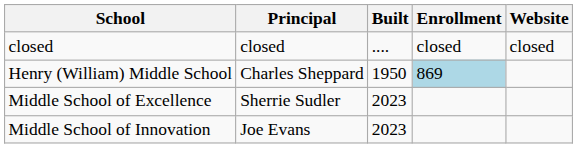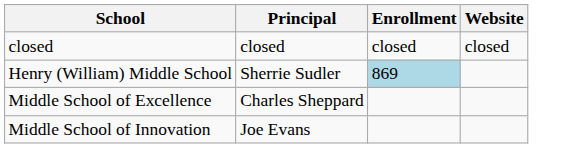 <table class="wikitable" border="1">
 <tr>
 <th>School</th>
 <th>Principal</th>
-<th>Built</th>
 <th>Enrollment</th>
 <th>Website</th>
 </tr>
 <tr>
 <td>closed</td>
 <td>closed</td>
-<td>....</td>
 <td>closed</td>
 <td>closed</td>
 </tr>
 <tr>
 <td>Henry (William) Middle School</td>
-<td>Charles Sheppard</td>
-<td>1950</td>
+<td>Sherrie Sudler</td>
 <td style="background: lightblue;">869</td>
 <td></td>
 </tr>
 <tr>
 <td>Middle School of Excellence</td>
-<td>Sherrie Sudler</td>
-<td>2023</td>
+<td>Charles Sheppard</td>
 <td></td>
 <td></td>
 </tr>
 <tr>
 <td>Middle School of Innovation</td>
 <td>Joe Evans</td>
-<td>2023</td>
 <td></td>
 <td></td>
 </tr>
 </table>
